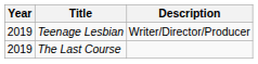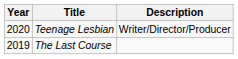 <table class="wikitable">
 <tr>
 <th>Year</th>
 <th>Title</th>
 <th>Description</th>
 </tr>
 <tr>
-<td>2019</td>
+<td>2020</td>
 <td><em>Teenage Lesbian</em></td>
 <td>Writer/Director/Producer</td>
 </tr>
 <tr>
 <td>2019</td>
 <td><em>The Last Course</em></td>
 <td></td>
 </tr>
 </table>
